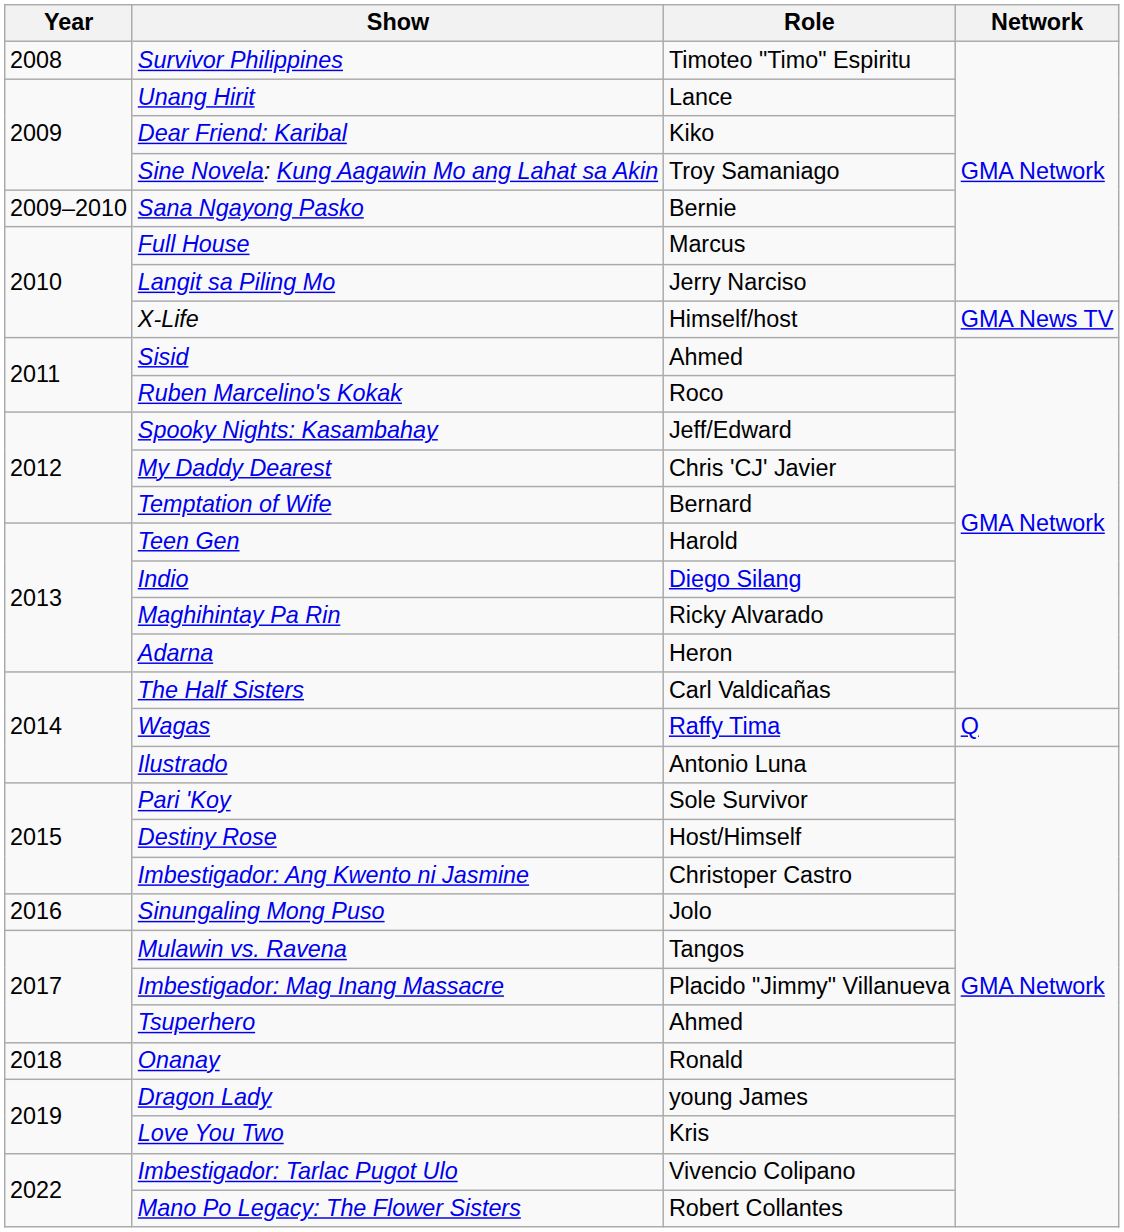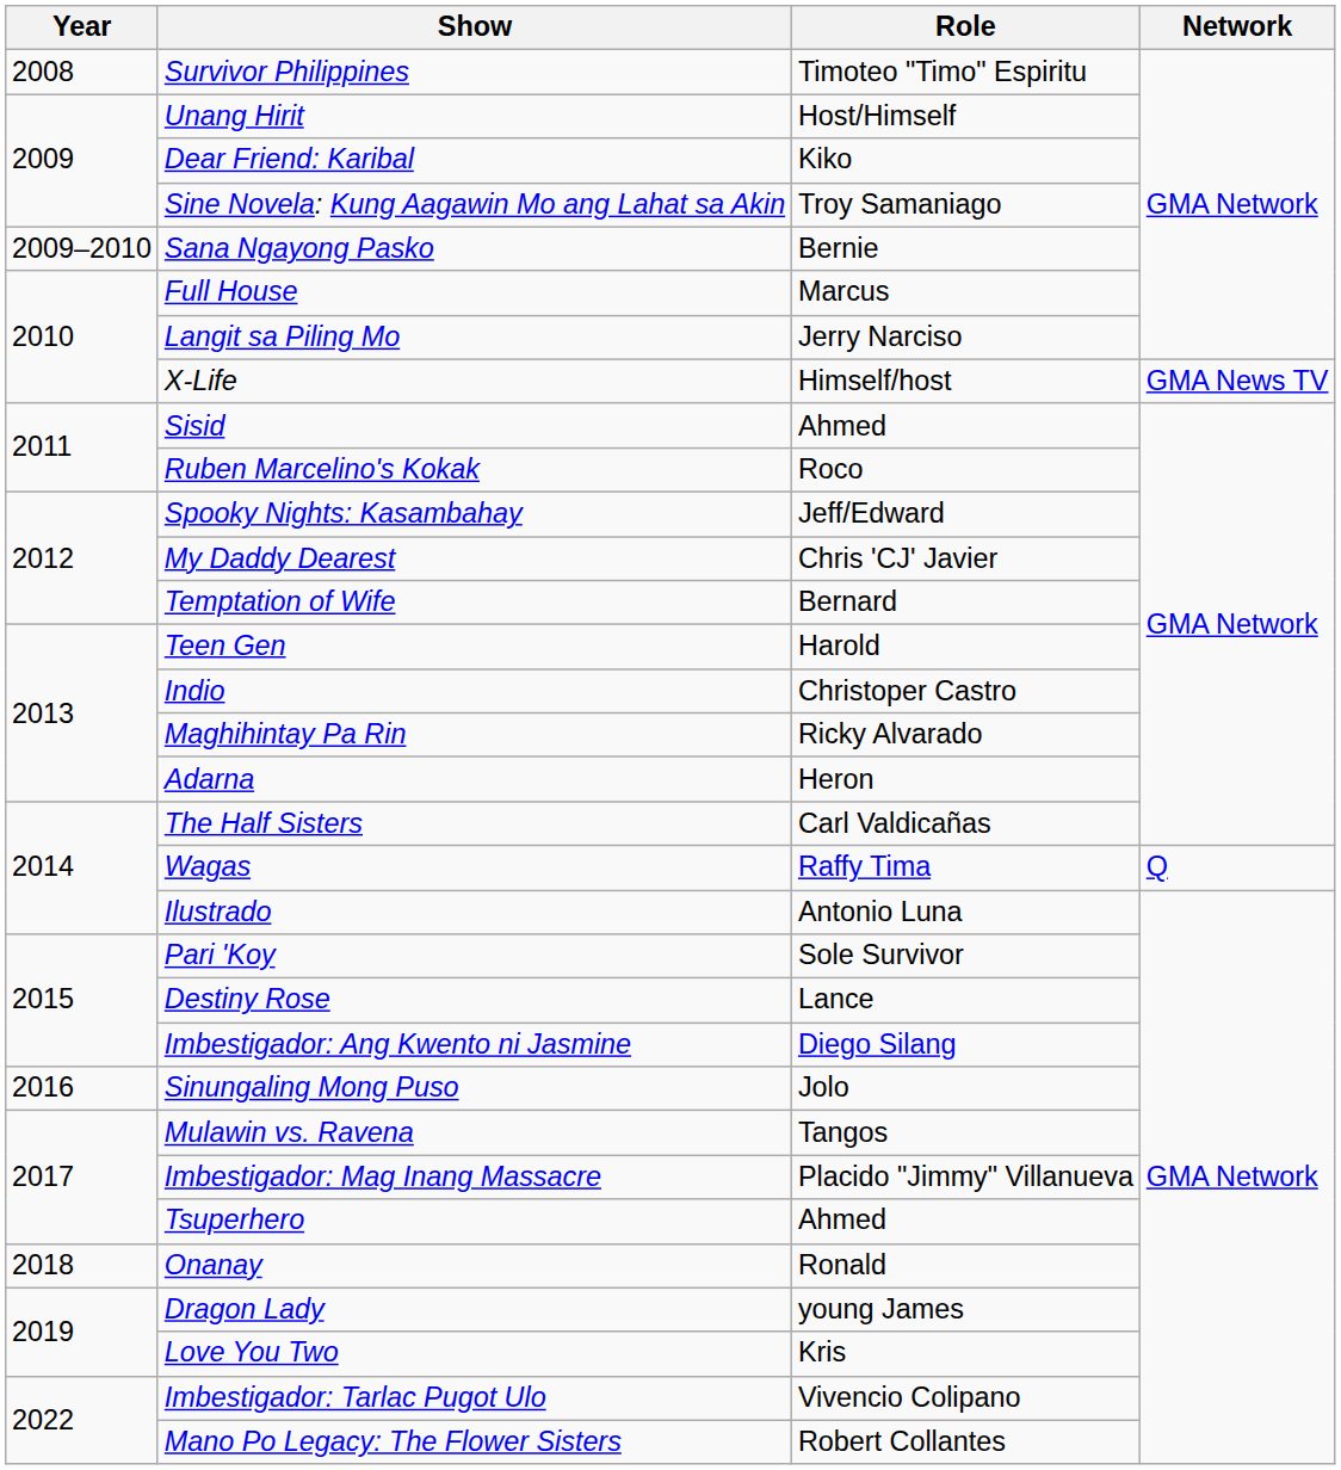 <table class="wikitable">
 <tr>
 <th>Year</th>
 <th>Show</th>
 <th>Role</th>
 <th>Network</th>
 </tr>
 <tr>
 <td>2008</td>
 <td><em><a href='#'>Survivor Philippines</a></em></td>
 <td>Timoteo "Timo" Espiritu</td>
 <td rowspan="7"><a href='#'>GMA Network</a></td>
 </tr>
 <tr>
 <td rowspan="3">2009</td>
 <td><em><a href='#'>Unang Hirit</a></em></td>
-<td>Lance</td>
+<td>Host/Himself</td>
 </tr>
 <tr>
 <td><em><a href='#'>Dear Friend: Karibal</a></em></td>
 <td>Kiko</td>
 </tr>
 <tr>
 <td><em><a href='#'>Sine Novela</a>: <a href='#'>Kung Aagawin Mo ang Lahat sa Akin</a></em></td>
 <td>Troy Samaniago</td>
 </tr>
 <tr>
 <td>2009–2010</td>
 <td><em><a href='#'>Sana Ngayong Pasko</a></em></td>
 <td>Bernie</td>
 </tr>
 <tr>
 <td rowspan="3">2010</td>
 <td><em><a href='#'>Full House</a></em></td>
 <td>Marcus</td>
 </tr>
 <tr>
 <td><em><a href='#'>Langit sa Piling Mo</a></em></td>
 <td>Jerry Narciso</td>
 </tr>
 <tr>
 <td><em>X-Life</em></td>
 <td>Himself/host</td>
 <td><a href='#'>GMA News TV</a></td>
 </tr>
 <tr>
 <td rowspan="2">2011</td>
 <td><em><a href='#'>Sisid</a></em></td>
 <td>Ahmed</td>
 <td rowspan="10"><a href='#'>GMA Network</a></td>
 </tr>
 <tr>
 <td><em><a href='#'>Ruben Marcelino's Kokak</a></em></td>
 <td>Roco</td>
 </tr>
 <tr>
 <td rowspan="3">2012</td>
 <td><em><a href='#'>Spooky Nights: Kasambahay</a></em></td>
 <td>Jeff/Edward</td>
 </tr>
 <tr>
 <td><em><a href='#'>My Daddy Dearest</a></em></td>
 <td>Chris 'CJ' Javier</td>
 </tr>
 <tr>
 <td><em><a href='#'>Temptation of Wife</a></em></td>
 <td>Bernard</td>
 </tr>
 <tr>
 <td rowspan="4">2013</td>
 <td><em><a href='#'>Teen Gen</a></em></td>
 <td>Harold</td>
 </tr>
 <tr>
 <td><em><a href='#'>Indio</a></em></td>
-<td><a href='#'>Diego Silang</a></td>
+<td>Christoper Castro</td>
 </tr>
 <tr>
 <td><em><a href='#'>Maghihintay Pa Rin</a></em></td>
 <td>Ricky Alvarado</td>
 </tr>
 <tr>
 <td><em><a href='#'>Adarna</a></em></td>
 <td>Heron</td>
 </tr>
 <tr>
 <td rowspan="3">2014</td>
 <td><em><a href='#'>The Half Sisters</a></em></td>
 <td>Carl Valdicañas</td>
 </tr>
 <tr>
 <td><em><a href='#'>Wagas</a></em></td>
 <td><a href='#'>Raffy Tima</a></td>
 <td><a href='#'>Q</a></td>
 </tr>
 <tr>
 <td><em><a href='#'>Ilustrado</a></em></td>
 <td>Antonio Luna</td>
 <td rowspan=13><a href='#'>GMA Network</a></td>
 </tr>
 <tr>
 <td rowspan="3">2015</td>
 <td><em><a href='#'>Pari 'Koy</a></em></td>
 <td>Sole Survivor</td>
 </tr>
 <tr>
 <td><em><a href='#'>Destiny Rose</a></em></td>
-<td>Host/Himself</td>
+<td>Lance</td>
 </tr>
 <tr>
 <td><em><a href='#'>Imbestigador: Ang Kwento ni Jasmine</a></em></td>
-<td>Christoper Castro</td>
+<td><a href='#'>Diego Silang</a></td>
 </tr>
 <tr>
 <td>2016</td>
 <td><em><a href='#'>Sinungaling Mong Puso</a></em></td>
 <td>Jolo</td>
 </tr>
 <tr>
 <td rowspan="3">2017</td>
 <td><em><a href='#'>Mulawin vs. Ravena</a></em></td>
 <td>Tangos</td>
 </tr>
 <tr>
 <td><em><a href='#'>Imbestigador: Mag Inang Massacre</a></em></td>
 <td>Placido "Jimmy" Villanueva</td>
 </tr>
 <tr>
 <td><em><a href='#'>Tsuperhero</a></em></td>
 <td>Ahmed</td>
 </tr>
 <tr>
 <td>2018</td>
 <td><em><a href='#'>Onanay</a></em></td>
 <td>Ronald</td>
 </tr>
 <tr>
 <td rowspan="2">2019</td>
 <td><em><a href='#'>Dragon Lady</a></em></td>
 <td>young James</td>
 </tr>
 <tr>
 <td><em><a href='#'>Love You Two</a></em></td>
 <td>Kris</td>
 </tr>
 <tr>
 <td rowspan="2">2022</td>
 <td><em><a href='#'>Imbestigador: Tarlac Pugot Ulo</a></em></td>
 <td>Vivencio Colipano</td>
 </tr>
 <tr>
 <td><em><a href='#'>Mano Po Legacy: The Flower Sisters</a></em></td>
 <td>Robert Collantes</td>
 </tr>
 </table>
